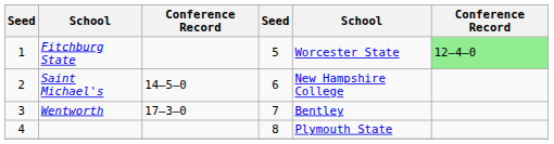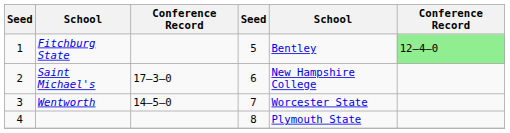 <table class="wikitable">
 <tr>
 <th>Seed</th>
 <th>School</th>
 <th>Conference Record</th>
 <th>Seed</th>
 <th>School</th>
 <th>Conference Record</th>
 </tr>
 <tr>
 <td align=center>1</td>
 <td><em><a href='#'>Fitchburg State</a></em></td>
 <td></td>
 <td align=center>5</td>
-<td><a href='#'>Worcester State</a></td>
+<td><a href='#'>Bentley</a></td>
 <td style="background: lightgreen;">12–4–0</td>
 </tr>
 <tr>
 <td align=center>2</td>
 <td><em><a href='#'>Saint Michael's</a></em></td>
-<td>14–5–0</td>
+<td>17–3–0</td>
 <td align=center>6</td>
 <td><a href='#'>New Hampshire College</a></td>
 <td></td>
 </tr>
 <tr>
 <td align=center>3</td>
 <td><em><a href='#'>Wentworth</a></em></td>
-<td>17–3–0</td>
+<td>14–5–0</td>
 <td align=center>7</td>
-<td><a href='#'>Bentley</a></td>
+<td><a href='#'>Worcester State</a></td>
 <td></td>
 </tr>
 <tr>
 <td align=center>4</td>
 <td><a href='#'></a></td>
 <td></td>
 <td align=center>8</td>
 <td><a href='#'>Plymouth State</a></td>
 <td></td>
 </tr>
 <tr>
 </tr>
 </table>
